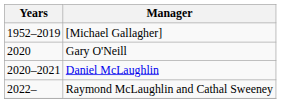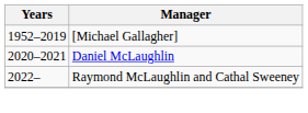 <table class="wikitable">
 <tr>
 <th>Years</th>
 <th>Manager</th>
 </tr>
 <tr>
 <td>1952–2019</td>
 <td>[Michael Gallagher]</td>
-</tr>
-<tr>
-<td> 2020</td>
-<td>Gary O'Neill</td>
 </tr>
 <tr>
 <td>2020–2021</td>
 <td><a href='#'>Daniel McLaughlin</a></td>
 </tr>
 <tr>
 <td>2022–</td>
 <td>Raymond McLaughlin and Cathal Sweeney</td>
 </tr>
 <tr>
 </tr>
 </table>
